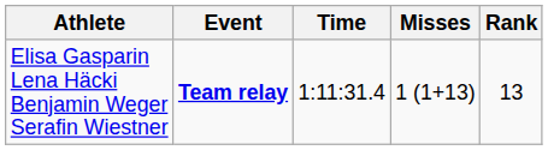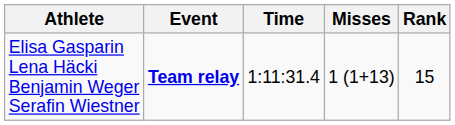 <table class=wikitable style=font-size:90%>
 <tr>
 <th>Athlete</th>
 <th>Event</th>
 <th>Time</th>
 <th>Misses</th>
 <th>Rank</th>
 </tr>
 <tr align=center>
 <td align=left><a href='#'>Elisa Gasparin</a><br><a href='#'>Lena Häcki</a><br><a href='#'>Benjamin Weger</a><br><a href='#'>Serafin Wiestner</a><br></td>
 <td align=left><strong><a href='#'>Team relay</a></strong></td>
 <td>1:11:31.4</td>
 <td>1 (1+13)</td>
-<td>13</td>
+<td>15</td>
 </tr>
 </table>
